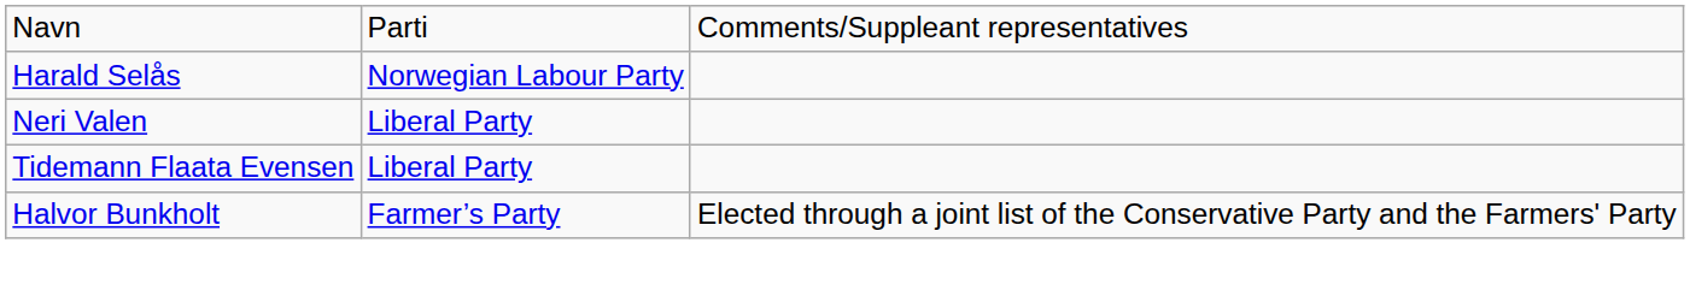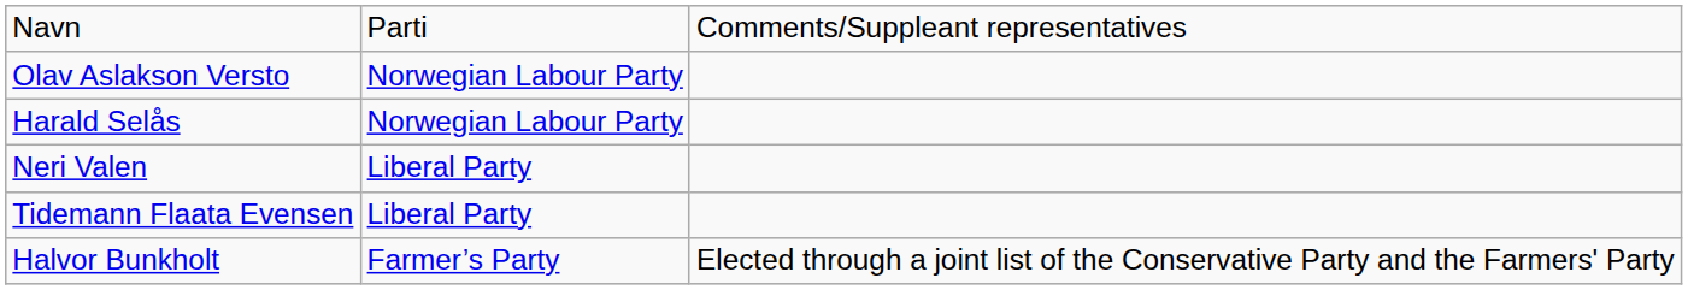 <table class="wikitable">
 <tr>
 <td>Navn</td>
 <td>Parti</td>
 <td>Comments/Suppleant representatives</td>
+</tr>
+<tr>
+<td><a href='#'>Olav Aslakson Versto</a></td>
+<td><a href='#'>Norwegian Labour Party</a></td>
+<td></td>
 </tr>
 <tr>
 <td><a href='#'>Harald Selås</a></td>
 <td><a href='#'>Norwegian Labour Party</a></td>
 <td></td>
 </tr>
 <tr>
 <td><a href='#'>Neri Valen</a></td>
 <td><a href='#'>Liberal Party</a></td>
 <td></td>
 </tr>
 <tr>
 <td><a href='#'>Tidemann Flaata Evensen</a></td>
 <td><a href='#'>Liberal Party</a></td>
 <td></td>
 </tr>
 <tr>
 <td><a href='#'>Halvor Bunkholt</a></td>
 <td><a href='#'>Farmer’s Party</a></td>
 <td>Elected through a joint list of the Conservative Party and the Farmers' Party</td>
 </tr>
 </table>
